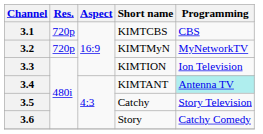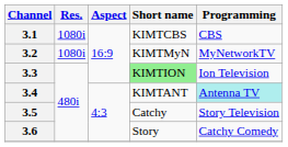 <table class="wikitable">
 <tr>
 <th scope="col"><a href='#'>Channel</a></th>
 <th scope="col"><a href='#'>Res.</a></th>
 <th scope="col"><a href='#'>Aspect</a></th>
 <th scope="col">Short name</th>
 <th scope="col">Programming</th>
 </tr>
 <tr>
 <th scope="row">3.1</th>
-<td><a href='#'>720p</a></td>
+<td><a href='#'>1080i</a></td>
 <td rowspan="3"><a href='#'>16:9</a></td>
 <td>KIMTCBS</td>
 <td><a href='#'>CBS</a></td>
 </tr>
 <tr>
 <th scope="row">3.2</th>
-<td><a href='#'>720p</a></td>
+<td><a href='#'>1080i</a></td>
 <td>KIMTMyN</td>
 <td><a href='#'>MyNetworkTV</a></td>
 </tr>
 <tr>
 <th scope="row">3.3</th>
 <td rowspan=4><a href='#'>480i</a></td>
-<td>KIMTION</td>
+<td style="background: lightgreen;">KIMTION</td>
 <td><a href='#'>Ion Television</a></td>
 </tr>
 <tr>
 <th scope="row">3.4</th>
 <td rowspan=3><a href='#'>4:3</a></td>
 <td>KIMTANT</td>
 <td style="background: paleturquoise;"><a href='#'>Antenna TV</a></td>
 </tr>
 <tr>
 <th scope="row">3.5</th>
 <td>Catchy</td>
 <td><a href='#'>Story Television</a></td>
 </tr>
 <tr>
 <th scope="row">3.6</th>
 <td>Story</td>
 <td><a href='#'>Catchy Comedy</a></td>
 </tr>
 <tr>
 </tr>
 </table>
